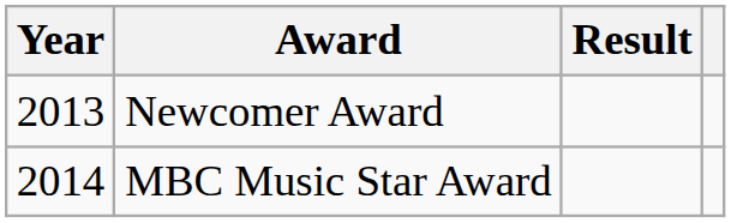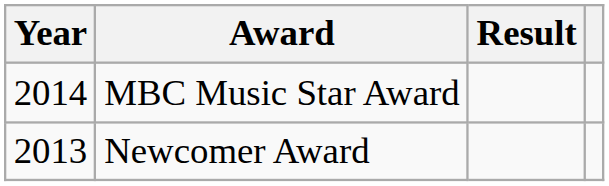 <table class="wikitable">
 <tr>
 <th>Year</th>
 <th>Award</th>
 <th>Result</th>
 <th></th>
 </tr>
 <tr>
+<td>2014</td>
+<td>MBC Music Star Award</td>
+<td></td>
+<td></td>
+</tr>
+<tr>
 <td>2013</td>
 <td>Newcomer Award</td>
 <td></td>
 <td></td>
 </tr>
-<tr>
-<td>2014</td>
-<td>MBC Music Star Award</td>
-<td></td>
-<td></td>
-</tr>
 </table>
